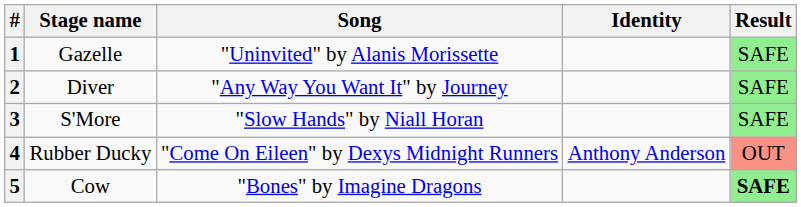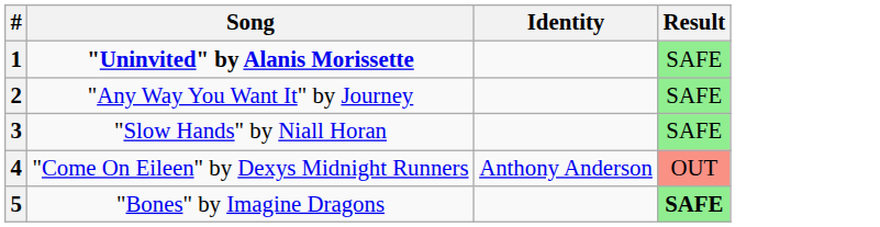 <table class="wikitable plainrowheaders" style="text-align: center;">
 <tr>
 <th>#</th>
-<th>Stage name</th>
 <th>Song</th>
 <th>Identity</th>
 <th>Result</th>
 </tr>
 <tr>
 <th>1</th>
-<td>Gazelle</td>
-<td>"<a href='#'>Uninvited</a>" by <a href='#'>Alanis Morissette</a></td>
+<td><strong>"<a href='#'>Uninvited</a>" by <a href='#'>Alanis Morissette</a></strong></td>
 <td></td>
 <td bgcolor=lightgreen>SAFE</td>
 </tr>
 <tr>
 <th>2</th>
-<td>Diver</td>
 <td>"<a href='#'>Any Way You Want It</a>" by <a href='#'>Journey</a></td>
 <td></td>
 <td bgcolor=lightgreen>SAFE</td>
 </tr>
 <tr>
 <th>3</th>
-<td>S'More</td>
 <td>"<a href='#'>Slow Hands</a>" by <a href='#'>Niall Horan</a></td>
 <td></td>
 <td bgcolor=lightgreen>SAFE</td>
 </tr>
 <tr>
 <th>4</th>
-<td>Rubber Ducky</td>
 <td>"<a href='#'>Come On Eileen</a>" by <a href='#'>Dexys Midnight Runners</a></td>
 <td><a href='#'>Anthony Anderson</a></td>
 <td bgcolor=#F99185>OUT</td>
 </tr>
 <tr>
 <th>5</th>
-<td>Cow</td>
 <td>"<a href='#'>Bones</a>" by <a href='#'>Imagine Dragons</a></td>
 <td></td>
 <td bgcolor=lightgreen><strong>SAFE</strong></td>
 </tr>
 </table>
